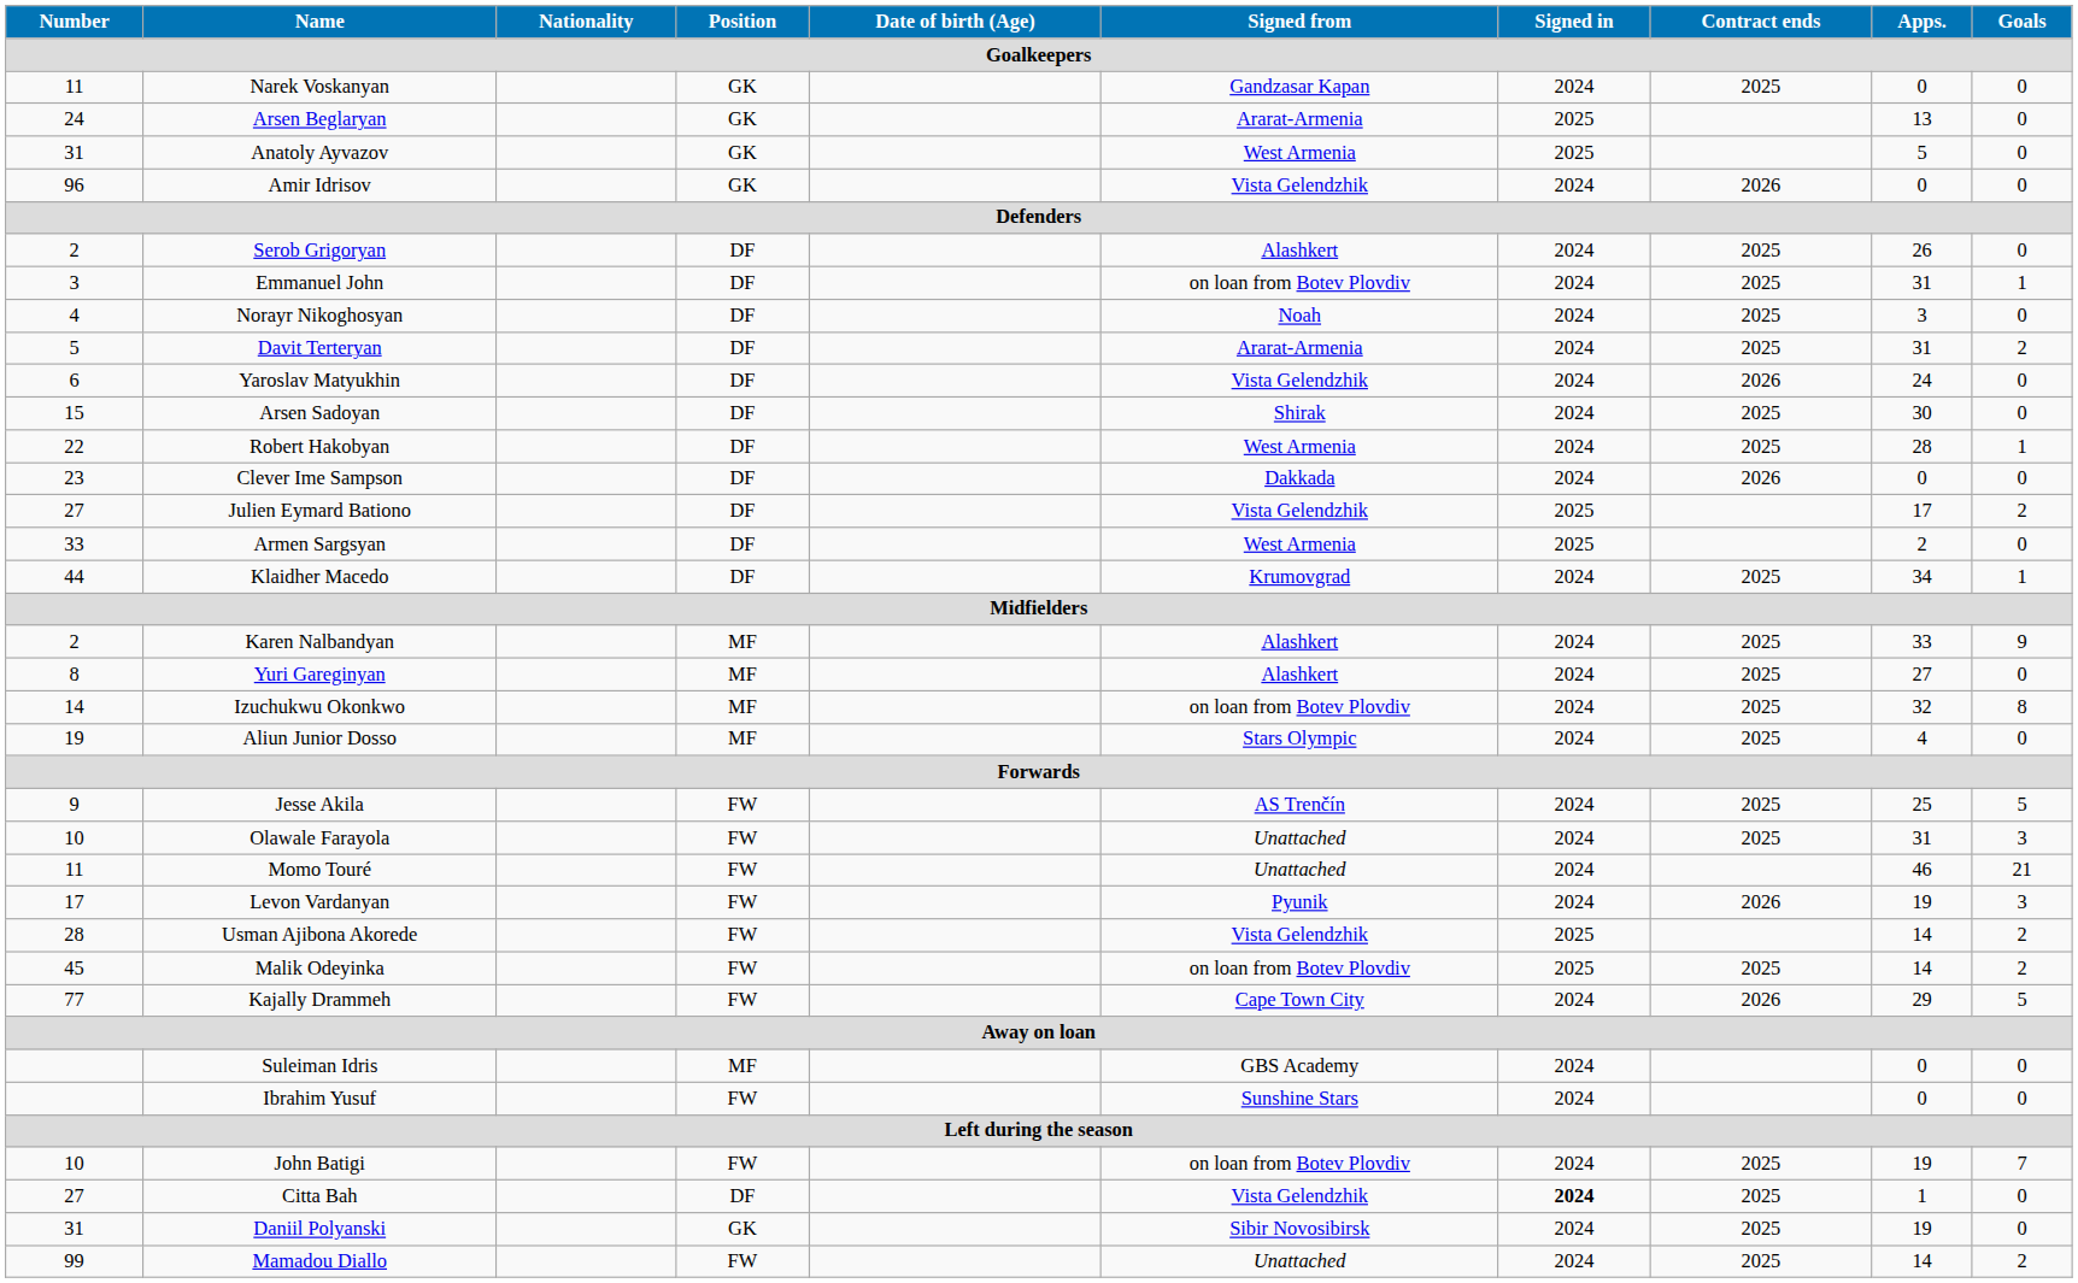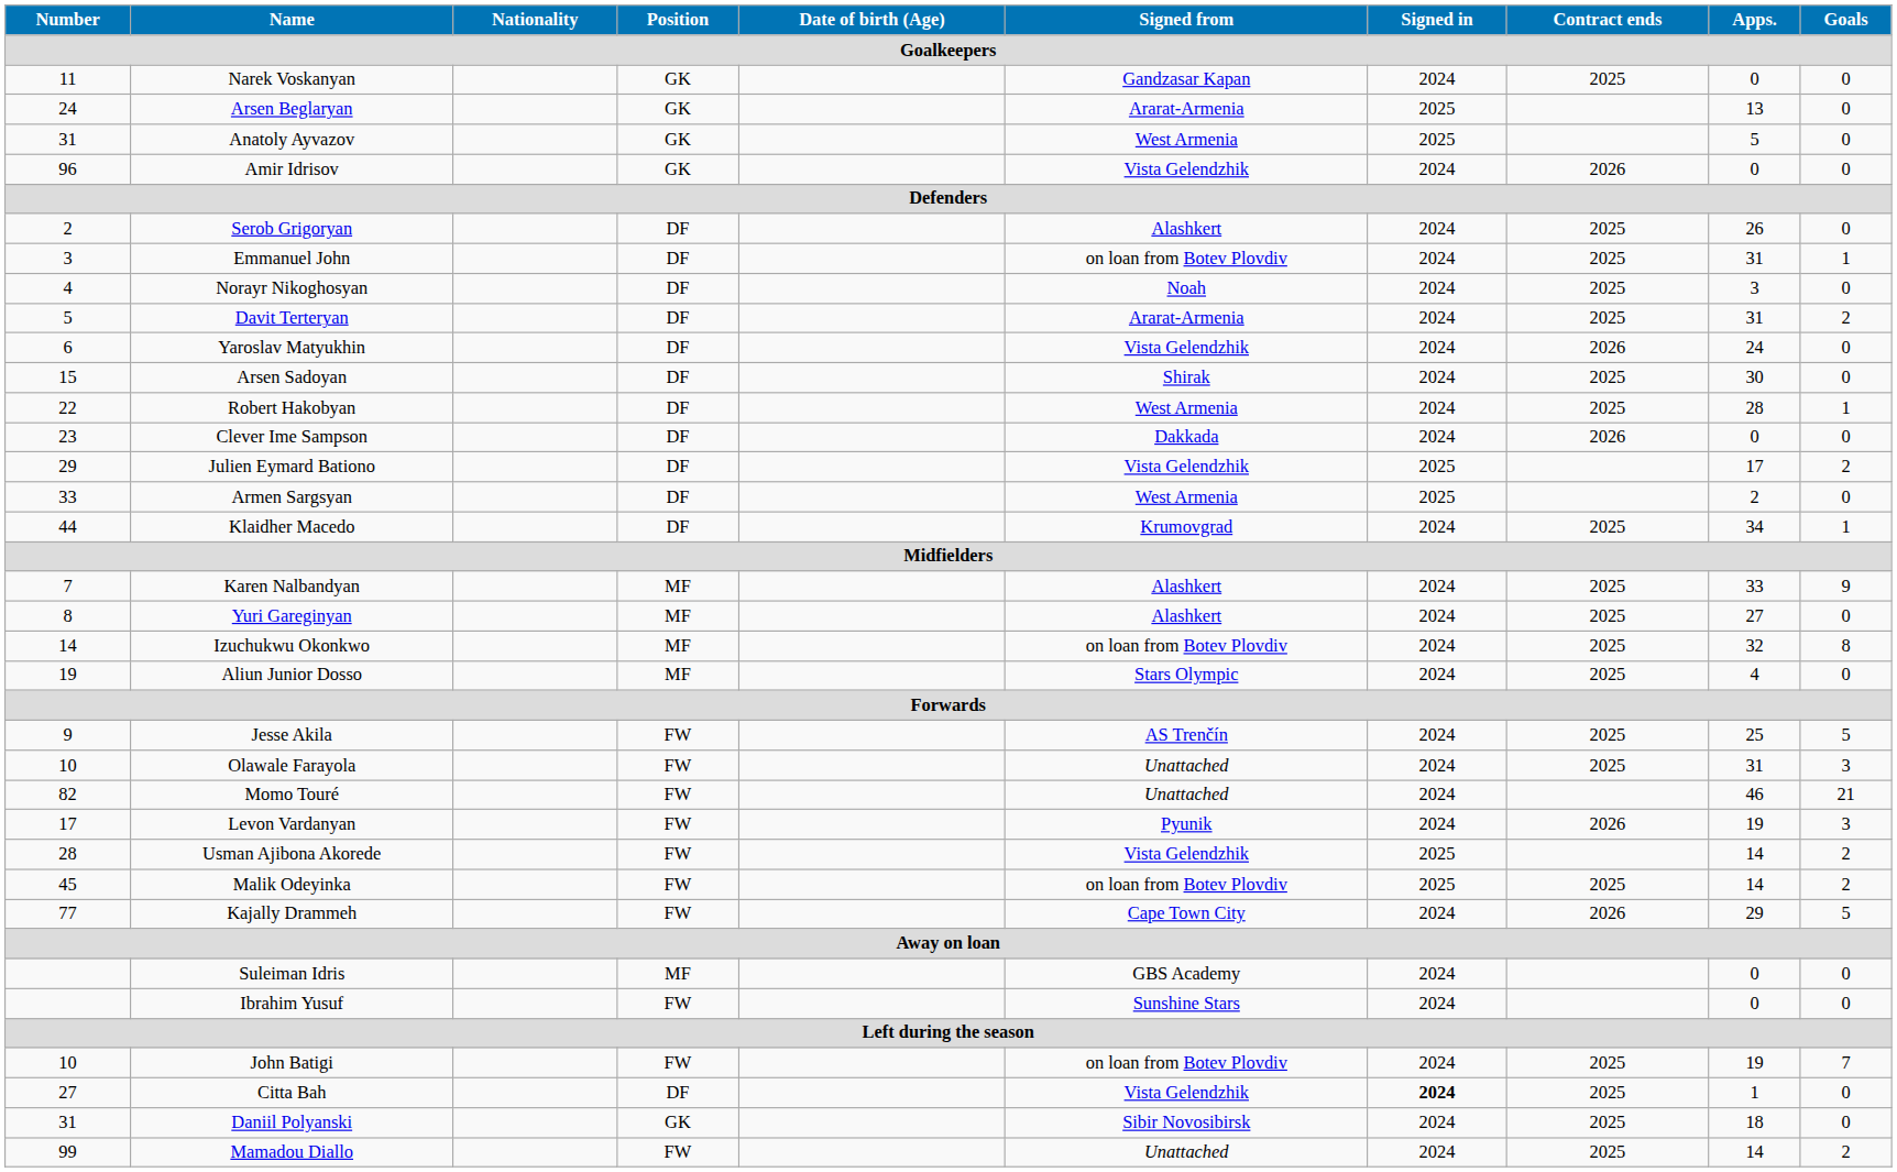 <table class="wikitable"  style="text-align:center; font-size:90%; width:95%;">
 <tr>
 <th style="background:#0174B5; color:#FFFFFF; text-align:center;">Number</th>
 <th style="background:#0174B5; color:#FFFFFF; text-align:center;">Name</th>
 <th style="background:#0174B5; color:#FFFFFF; text-align:center;">Nationality</th>
 <th style="background:#0174B5; color:#FFFFFF; text-align:center;">Position</th>
 <th style="background:#0174B5; color:#FFFFFF; text-align:center;">Date of birth (Age)</th>
 <th style="background:#0174B5; color:#FFFFFF; text-align:center;">Signed from</th>
 <th style="background:#0174B5; color:#FFFFFF; text-align:center;">Signed in</th>
 <th style="background:#0174B5; color:#FFFFFF; text-align:center;">Contract ends</th>
 <th style="background:#0174B5; color:#FFFFFF; text-align:center;">Apps.</th>
 <th style="background:#0174B5; color:#FFFFFF; text-align:center;">Goals</th>
 </tr>
 <tr>
 <th colspan="11"  style="background:#dcdcdc; text-align:center;">Goalkeepers</th>
 </tr>
 <tr>
 <td>11</td>
 <td>Narek Voskanyan</td>
 <td></td>
 <td>GK</td>
 <td></td>
 <td><a href='#'>Gandzasar Kapan</a></td>
 <td>2024</td>
 <td>2025</td>
 <td>0</td>
 <td>0</td>
 </tr>
 <tr>
 <td>24</td>
 <td><a href='#'>Arsen Beglaryan</a></td>
 <td></td>
 <td>GK</td>
 <td></td>
 <td><a href='#'>Ararat-Armenia</a></td>
 <td>2025</td>
 <td></td>
 <td>13</td>
 <td>0</td>
 </tr>
 <tr>
 <td>31</td>
 <td>Anatoly Ayvazov</td>
 <td></td>
 <td>GK</td>
 <td></td>
 <td><a href='#'>West Armenia</a></td>
 <td>2025</td>
 <td></td>
 <td>5</td>
 <td>0</td>
 </tr>
 <tr>
 <td>96</td>
 <td>Amir Idrisov</td>
 <td></td>
 <td>GK</td>
 <td></td>
 <td><a href='#'>Vista Gelendzhik</a></td>
 <td>2024</td>
 <td>2026</td>
 <td>0</td>
 <td>0</td>
 </tr>
 <tr>
 <th colspan="11"  style="background:#dcdcdc; text-align:center;">Defenders</th>
 </tr>
 <tr>
 <td>2</td>
 <td><a href='#'>Serob Grigoryan</a></td>
 <td></td>
 <td>DF</td>
 <td></td>
 <td><a href='#'>Alashkert</a></td>
 <td>2024</td>
 <td>2025</td>
 <td>26</td>
 <td>0</td>
 </tr>
 <tr>
 <td>3</td>
 <td>Emmanuel John</td>
 <td></td>
 <td>DF</td>
 <td></td>
 <td>on loan from <a href='#'>Botev Plovdiv</a></td>
 <td>2024</td>
 <td>2025</td>
 <td>31</td>
 <td>1</td>
 </tr>
 <tr>
 <td>4</td>
 <td>Norayr Nikoghosyan</td>
 <td></td>
 <td>DF</td>
 <td></td>
 <td><a href='#'>Noah</a></td>
 <td>2024</td>
 <td>2025</td>
 <td>3</td>
 <td>0</td>
 </tr>
 <tr>
 <td>5</td>
 <td><a href='#'>Davit Terteryan</a></td>
 <td></td>
 <td>DF</td>
 <td></td>
 <td><a href='#'>Ararat-Armenia</a></td>
 <td>2024</td>
 <td>2025</td>
 <td>31</td>
 <td>2</td>
 </tr>
 <tr>
 <td>6</td>
 <td>Yaroslav Matyukhin</td>
 <td></td>
 <td>DF</td>
 <td></td>
 <td><a href='#'>Vista Gelendzhik</a></td>
 <td>2024</td>
 <td>2026</td>
 <td>24</td>
 <td>0</td>
 </tr>
 <tr>
 <td>15</td>
 <td>Arsen Sadoyan</td>
 <td></td>
 <td>DF</td>
 <td></td>
 <td><a href='#'>Shirak</a></td>
 <td>2024</td>
 <td>2025</td>
 <td>30</td>
 <td>0</td>
 </tr>
 <tr>
 <td>22</td>
 <td>Robert Hakobyan</td>
 <td></td>
 <td>DF</td>
 <td></td>
 <td><a href='#'>West Armenia</a></td>
 <td>2024</td>
 <td>2025</td>
 <td>28</td>
 <td>1</td>
 </tr>
 <tr>
 <td>23</td>
 <td>Clever Ime Sampson</td>
 <td></td>
 <td>DF</td>
 <td></td>
 <td><a href='#'>Dakkada</a></td>
 <td>2024</td>
 <td>2026</td>
 <td>0</td>
 <td>0</td>
 </tr>
 <tr>
-<td>27</td>
+<td>29</td>
 <td>Julien Eymard Bationo</td>
 <td></td>
 <td>DF</td>
 <td></td>
 <td><a href='#'>Vista Gelendzhik</a></td>
 <td>2025</td>
 <td></td>
 <td>17</td>
 <td>2</td>
 </tr>
 <tr>
 <td>33</td>
 <td>Armen Sargsyan</td>
 <td></td>
 <td>DF</td>
 <td></td>
 <td><a href='#'>West Armenia</a></td>
 <td>2025</td>
 <td></td>
 <td>2</td>
 <td>0</td>
 </tr>
 <tr>
 <td>44</td>
 <td>Klaidher Macedo</td>
 <td></td>
 <td>DF</td>
 <td></td>
 <td><a href='#'>Krumovgrad</a></td>
 <td>2024</td>
 <td>2025</td>
 <td>34</td>
 <td>1</td>
 </tr>
 <tr>
 <th colspan="11"  style="background:#dcdcdc; text-align:center;">Midfielders</th>
 </tr>
 <tr>
-<td>2</td>
+<td>7</td>
 <td>Karen Nalbandyan</td>
 <td></td>
 <td>MF</td>
 <td></td>
 <td><a href='#'>Alashkert</a></td>
 <td>2024</td>
 <td>2025</td>
 <td>33</td>
 <td>9</td>
 </tr>
 <tr>
 <td>8</td>
 <td><a href='#'>Yuri Gareginyan</a></td>
 <td></td>
 <td>MF</td>
 <td></td>
 <td><a href='#'>Alashkert</a></td>
 <td>2024</td>
 <td>2025</td>
 <td>27</td>
 <td>0</td>
 </tr>
 <tr>
 <td>14</td>
 <td>Izuchukwu Okonkwo</td>
 <td></td>
 <td>MF</td>
 <td></td>
 <td>on loan from <a href='#'>Botev Plovdiv</a></td>
 <td>2024</td>
 <td>2025</td>
 <td>32</td>
 <td>8</td>
 </tr>
 <tr>
 <td>19</td>
 <td>Aliun Junior Dosso</td>
 <td></td>
 <td>MF</td>
 <td></td>
 <td><a href='#'>Stars Olympic</a></td>
 <td>2024</td>
 <td>2025</td>
 <td>4</td>
 <td>0</td>
 </tr>
 <tr>
 <th colspan="11"  style="background:#dcdcdc; text-align:center;">Forwards</th>
 </tr>
 <tr>
 <td>9</td>
 <td>Jesse Akila</td>
 <td></td>
 <td>FW</td>
 <td></td>
 <td><a href='#'>AS Trenčín</a></td>
 <td>2024</td>
 <td>2025</td>
 <td>25</td>
 <td>5</td>
 </tr>
 <tr>
 <td>10</td>
 <td>Olawale Farayola</td>
 <td></td>
 <td>FW</td>
 <td></td>
 <td><em>Unattached</em></td>
 <td>2024</td>
 <td>2025</td>
 <td>31</td>
 <td>3</td>
 </tr>
 <tr>
-<td>11</td>
+<td>82</td>
 <td>Momo Touré</td>
 <td></td>
 <td>FW</td>
 <td></td>
 <td><em>Unattached</em></td>
 <td>2024</td>
 <td></td>
 <td>46</td>
 <td>21</td>
 </tr>
 <tr>
 <td>17</td>
 <td>Levon Vardanyan</td>
 <td></td>
 <td>FW</td>
 <td></td>
 <td><a href='#'>Pyunik</a></td>
 <td>2024</td>
 <td>2026</td>
 <td>19</td>
 <td>3</td>
 </tr>
 <tr>
 <td>28</td>
 <td>Usman Ajibona Akorede</td>
 <td></td>
 <td>FW</td>
 <td></td>
 <td><a href='#'>Vista Gelendzhik</a></td>
 <td>2025</td>
 <td></td>
 <td>14</td>
 <td>2</td>
 </tr>
 <tr>
 <td>45</td>
 <td>Malik Odeyinka</td>
 <td></td>
 <td>FW</td>
 <td></td>
 <td>on loan from <a href='#'>Botev Plovdiv</a></td>
 <td>2025</td>
 <td>2025</td>
 <td>14</td>
 <td>2</td>
 </tr>
 <tr>
 <td>77</td>
 <td>Kajally Drammeh</td>
 <td></td>
 <td>FW</td>
 <td></td>
 <td><a href='#'>Cape Town City</a></td>
 <td>2024</td>
 <td>2026</td>
 <td>29</td>
 <td>5</td>
 </tr>
 <tr>
 <th colspan="11"  style="background:#dcdcdc; text-align:center;">Away on loan</th>
 </tr>
 <tr>
 <td></td>
 <td>Suleiman Idris</td>
 <td></td>
 <td>MF</td>
 <td></td>
 <td>GBS Academy</td>
 <td>2024</td>
 <td></td>
 <td>0</td>
 <td>0</td>
 </tr>
 <tr>
 <td></td>
 <td>Ibrahim Yusuf</td>
 <td></td>
 <td>FW</td>
 <td></td>
 <td><a href='#'>Sunshine Stars</a></td>
 <td>2024</td>
 <td></td>
 <td>0</td>
 <td>0</td>
 </tr>
 <tr>
 <th colspan="11"  style="background:#dcdcdc; text-align:center;">Left during the season</th>
 </tr>
 <tr>
 <td>10</td>
 <td>John Batigi</td>
 <td></td>
 <td>FW</td>
 <td></td>
 <td>on loan from <a href='#'>Botev Plovdiv</a></td>
 <td>2024</td>
 <td>2025</td>
 <td>19</td>
 <td>7</td>
 </tr>
 <tr>
 <td>27</td>
 <td>Citta Bah</td>
 <td></td>
 <td>DF</td>
 <td></td>
 <td><a href='#'>Vista Gelendzhik</a></td>
 <td><strong>2024</strong></td>
 <td>2025</td>
 <td>1</td>
 <td>0</td>
 </tr>
 <tr>
 <td>31</td>
 <td><a href='#'>Daniil Polyanski</a></td>
 <td></td>
 <td>GK</td>
 <td></td>
 <td><a href='#'>Sibir Novosibirsk</a></td>
 <td>2024</td>
 <td>2025</td>
-<td>19</td>
+<td>18</td>
 <td>0</td>
 </tr>
 <tr>
 <td>99</td>
 <td><a href='#'>Mamadou Diallo</a></td>
 <td></td>
 <td>FW</td>
 <td></td>
 <td><em>Unattached</em></td>
 <td>2024</td>
 <td>2025</td>
 <td>14</td>
 <td>2</td>
 </tr>
 </table>
